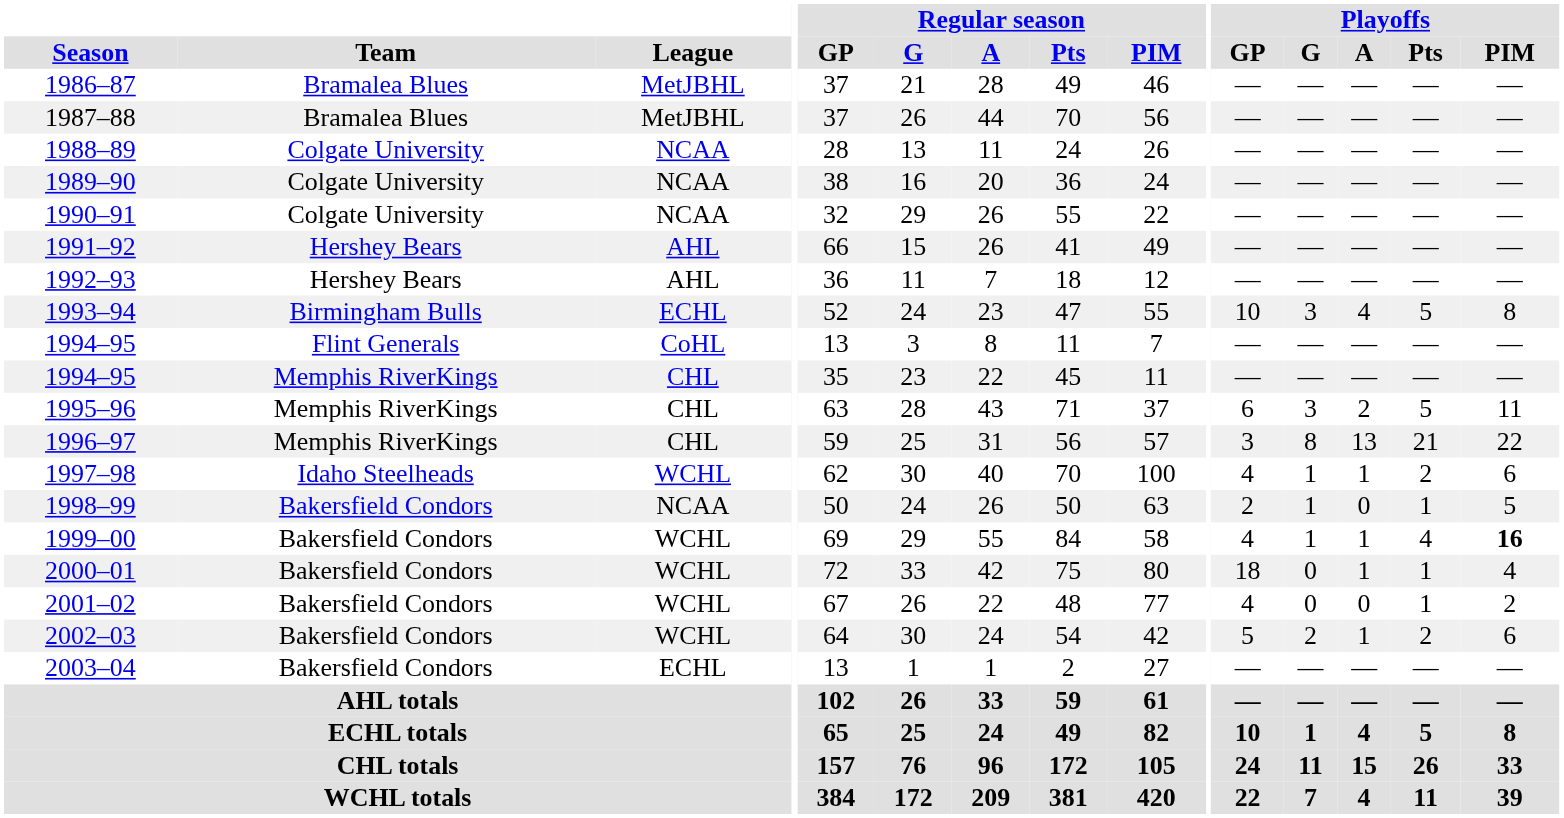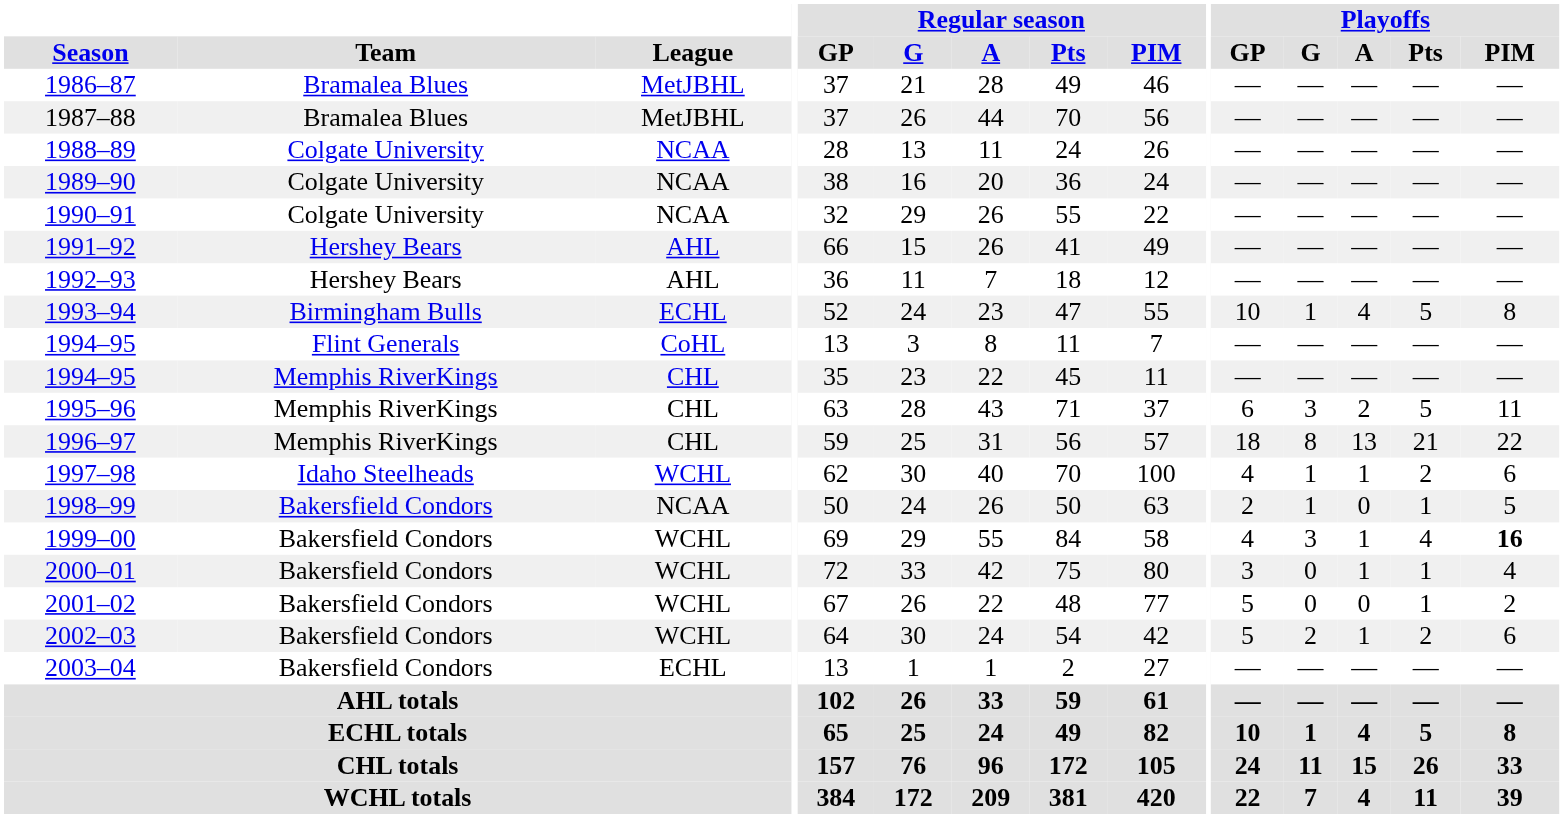 <table border="0" cellpadding="1" cellspacing="0" style="text-align:center; width:60em">
 <tr bgcolor="#e0e0e0">
 <th colspan="3" bgcolor="#ffffff"></th>
 <th rowspan="99" bgcolor="#ffffff"></th>
 <th colspan="5"><a href='#'>Regular season</a></th>
 <th rowspan="99" bgcolor="#ffffff"></th>
 <th colspan="5"><a href='#'>Playoffs</a></th>
 </tr>
 <tr bgcolor="#e0e0e0">
 <th><a href='#'>Season</a></th>
 <th>Team</th>
 <th>League</th>
 <th>GP</th>
 <th><a href='#'>G</a></th>
 <th><a href='#'>A</a></th>
 <th><a href='#'>Pts</a></th>
 <th><a href='#'>PIM</a></th>
 <th>GP</th>
 <th>G</th>
 <th>A</th>
 <th>Pts</th>
 <th>PIM</th>
 </tr>
 <tr>
 <td><a href='#'>1986–87</a></td>
 <td><a href='#'>Bramalea Blues</a></td>
 <td><a href='#'>MetJBHL</a></td>
 <td>37</td>
 <td>21</td>
 <td>28</td>
 <td>49</td>
 <td>46</td>
 <td>—</td>
 <td>—</td>
 <td>—</td>
 <td>—</td>
 <td>—</td>
 </tr>
 <tr bgcolor="#f0f0f0">
 <td>1987–88</td>
 <td>Bramalea Blues</td>
 <td>MetJBHL</td>
 <td>37</td>
 <td>26</td>
 <td>44</td>
 <td>70</td>
 <td>56</td>
 <td>—</td>
 <td>—</td>
 <td>—</td>
 <td>—</td>
 <td>—</td>
 </tr>
 <tr>
 <td><a href='#'>1988–89</a></td>
 <td><a href='#'>Colgate University</a></td>
 <td><a href='#'>NCAA</a></td>
 <td>28</td>
 <td>13</td>
 <td>11</td>
 <td>24</td>
 <td>26</td>
 <td>—</td>
 <td>—</td>
 <td>—</td>
 <td>—</td>
 <td>—</td>
 </tr>
 <tr bgcolor="#f0f0f0">
 <td><a href='#'>1989–90</a></td>
 <td>Colgate University</td>
 <td>NCAA</td>
 <td>38</td>
 <td>16</td>
 <td>20</td>
 <td>36</td>
 <td>24</td>
 <td>—</td>
 <td>—</td>
 <td>—</td>
 <td>—</td>
 <td>—</td>
 </tr>
 <tr>
 <td><a href='#'>1990–91</a></td>
 <td>Colgate University</td>
 <td>NCAA</td>
 <td>32</td>
 <td>29</td>
 <td>26</td>
 <td>55</td>
 <td>22</td>
 <td>—</td>
 <td>—</td>
 <td>—</td>
 <td>—</td>
 <td>—</td>
 </tr>
 <tr bgcolor="#f0f0f0">
 <td><a href='#'>1991–92</a></td>
 <td><a href='#'>Hershey Bears</a></td>
 <td><a href='#'>AHL</a></td>
 <td>66</td>
 <td>15</td>
 <td>26</td>
 <td>41</td>
 <td>49</td>
 <td>—</td>
 <td>—</td>
 <td>—</td>
 <td>—</td>
 <td>—</td>
 </tr>
 <tr>
 <td><a href='#'>1992–93</a></td>
 <td>Hershey Bears</td>
 <td>AHL</td>
 <td>36</td>
 <td>11</td>
 <td>7</td>
 <td>18</td>
 <td>12</td>
 <td>—</td>
 <td>—</td>
 <td>—</td>
 <td>—</td>
 <td>—</td>
 </tr>
 <tr bgcolor="#f0f0f0">
 <td><a href='#'>1993–94</a></td>
 <td><a href='#'>Birmingham Bulls</a></td>
 <td><a href='#'>ECHL</a></td>
 <td>52</td>
 <td>24</td>
 <td>23</td>
 <td>47</td>
 <td>55</td>
 <td>10</td>
-<td>3</td>
+<td>1</td>
 <td>4</td>
 <td>5</td>
 <td>8</td>
 </tr>
 <tr>
 <td><a href='#'>1994–95</a></td>
 <td><a href='#'>Flint Generals</a></td>
 <td><a href='#'>CoHL</a></td>
 <td>13</td>
 <td>3</td>
 <td>8</td>
 <td>11</td>
 <td>7</td>
 <td>—</td>
 <td>—</td>
 <td>—</td>
 <td>—</td>
 <td>—</td>
 </tr>
 <tr bgcolor="#f0f0f0">
 <td><a href='#'>1994–95</a></td>
 <td><a href='#'>Memphis RiverKings</a></td>
 <td><a href='#'>CHL</a></td>
 <td>35</td>
 <td>23</td>
 <td>22</td>
 <td>45</td>
 <td>11</td>
 <td>—</td>
 <td>—</td>
 <td>—</td>
 <td>—</td>
 <td>—</td>
 </tr>
 <tr>
 <td><a href='#'>1995–96</a></td>
 <td>Memphis RiverKings</td>
 <td>CHL</td>
 <td>63</td>
 <td>28</td>
 <td>43</td>
 <td>71</td>
 <td>37</td>
 <td>6</td>
 <td>3</td>
 <td>2</td>
 <td>5</td>
 <td>11</td>
 </tr>
 <tr bgcolor="#f0f0f0">
 <td><a href='#'>1996–97</a></td>
 <td>Memphis RiverKings</td>
 <td>CHL</td>
 <td>59</td>
 <td>25</td>
 <td>31</td>
 <td>56</td>
 <td>57</td>
-<td>3</td>
+<td>18</td>
 <td>8</td>
 <td>13</td>
 <td>21</td>
 <td>22</td>
 </tr>
 <tr>
 <td><a href='#'>1997–98</a></td>
 <td><a href='#'>Idaho Steelheads</a></td>
 <td><a href='#'>WCHL</a></td>
 <td>62</td>
 <td>30</td>
 <td>40</td>
 <td>70</td>
 <td>100</td>
 <td>4</td>
 <td>1</td>
 <td>1</td>
 <td>2</td>
 <td>6</td>
 </tr>
 <tr bgcolor="#f0f0f0">
 <td><a href='#'>1998–99</a></td>
 <td><a href='#'>Bakersfield Condors</a></td>
 <td>NCAA</td>
 <td>50</td>
 <td>24</td>
 <td>26</td>
 <td>50</td>
 <td>63</td>
 <td>2</td>
 <td>1</td>
 <td>0</td>
 <td>1</td>
 <td>5</td>
 </tr>
 <tr>
 <td><a href='#'>1999–00</a></td>
 <td>Bakersfield Condors</td>
 <td>WCHL</td>
 <td>69</td>
 <td>29</td>
 <td>55</td>
 <td>84</td>
 <td>58</td>
 <td>4</td>
-<td>1</td>
+<td>3</td>
 <td>1</td>
 <td>4</td>
 <td><strong>16</strong></td>
 </tr>
 <tr bgcolor="#f0f0f0">
 <td><a href='#'>2000–01</a></td>
 <td>Bakersfield Condors</td>
 <td>WCHL</td>
 <td>72</td>
 <td>33</td>
 <td>42</td>
 <td>75</td>
 <td>80</td>
-<td>18</td>
+<td>3</td>
 <td>0</td>
 <td>1</td>
 <td>1</td>
 <td>4</td>
 </tr>
 <tr>
 <td><a href='#'>2001–02</a></td>
 <td>Bakersfield Condors</td>
 <td>WCHL</td>
 <td>67</td>
 <td>26</td>
 <td>22</td>
 <td>48</td>
 <td>77</td>
-<td>4</td>
+<td>5</td>
 <td>0</td>
 <td>0</td>
 <td>1</td>
 <td>2</td>
 </tr>
 <tr bgcolor="#f0f0f0">
 <td><a href='#'>2002–03</a></td>
 <td>Bakersfield Condors</td>
 <td>WCHL</td>
 <td>64</td>
 <td>30</td>
 <td>24</td>
 <td>54</td>
 <td>42</td>
 <td>5</td>
 <td>2</td>
 <td>1</td>
 <td>2</td>
 <td>6</td>
 </tr>
 <tr>
 <td><a href='#'>2003–04</a></td>
 <td>Bakersfield Condors</td>
 <td>ECHL</td>
 <td>13</td>
 <td>1</td>
 <td>1</td>
 <td>2</td>
 <td>27</td>
 <td>—</td>
 <td>—</td>
 <td>—</td>
 <td>—</td>
 <td>—</td>
 </tr>
 <tr>
 </tr>
 <tr ALIGN="center" bgcolor="#e0e0e0">
 <th colspan="3">AHL totals</th>
 <th ALIGN="center">102</th>
 <th ALIGN="center">26</th>
 <th ALIGN="center">33</th>
 <th ALIGN="center">59</th>
 <th ALIGN="center">61</th>
 <th ALIGN="center">—</th>
 <th ALIGN="center">—</th>
 <th ALIGN="center">—</th>
 <th ALIGN="center">—</th>
 <th ALIGN="center">—</th>
 </tr>
 <tr>
 </tr>
 <tr ALIGN="center" bgcolor="#e0e0e0">
 <th colspan="3">ECHL totals</th>
 <th ALIGN="center">65</th>
 <th ALIGN="center">25</th>
 <th ALIGN="center">24</th>
 <th ALIGN="center">49</th>
 <th ALIGN="center">82</th>
 <th ALIGN="center">10</th>
 <th ALIGN="center">1</th>
 <th ALIGN="center">4</th>
 <th ALIGN="center">5</th>
 <th ALIGN="center">8</th>
 </tr>
 <tr>
 </tr>
 <tr ALIGN="center" bgcolor="#e0e0e0">
 <th colspan="3">CHL totals</th>
 <th ALIGN="center">157</th>
 <th ALIGN="center">76</th>
 <th ALIGN="center">96</th>
 <th ALIGN="center">172</th>
 <th ALIGN="center">105</th>
 <th ALIGN="center">24</th>
 <th ALIGN="center">11</th>
 <th ALIGN="center">15</th>
 <th ALIGN="center">26</th>
 <th ALIGN="center">33</th>
 </tr>
 <tr>
 </tr>
 <tr ALIGN="center" bgcolor="#e0e0e0">
 <th colspan="3">WCHL totals</th>
 <th ALIGN="center">384</th>
 <th ALIGN="center">172</th>
 <th ALIGN="center">209</th>
 <th ALIGN="center">381</th>
 <th ALIGN="center">420</th>
 <th ALIGN="center">22</th>
 <th ALIGN="center">7</th>
 <th ALIGN="center">4</th>
 <th ALIGN="center">11</th>
 <th ALIGN="center">39</th>
 </tr>
 </table>
